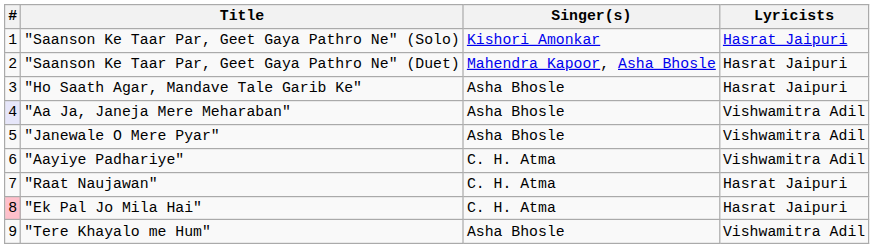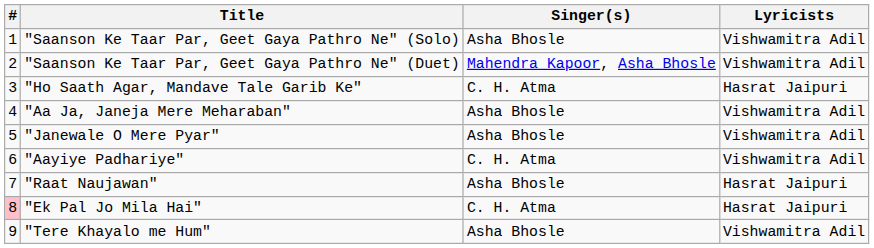 <table class="wikitable" style="font-size:95%;">
 <tr>
 <th>#</th>
 <th>Title</th>
 <th>Singer(s)</th>
 <th>Lyricists</th>
 </tr>
 <tr>
 <td>1</td>
 <td>"Saanson Ke Taar Par, Geet Gaya Pathro Ne" (Solo)</td>
-<td><a href='#'>Kishori Amonkar</a></td>
-<td><a href='#'>Hasrat Jaipuri</a></td>
+<td>Asha Bhosle</td>
+<td>Vishwamitra Adil</td>
 </tr>
 <tr>
 <td>2</td>
 <td>"Saanson Ke Taar Par, Geet Gaya Pathro Ne" (Duet)</td>
 <td><a href='#'>Mahendra Kapoor</a>, <a href='#'>Asha Bhosle</a></td>
-<td>Hasrat Jaipuri</td>
+<td>Vishwamitra Adil</td>
 </tr>
 <tr>
 <td>3</td>
 <td>"Ho Saath Agar, Mandave Tale Garib Ke"</td>
-<td>Asha Bhosle</td>
+<td>C. H. Atma</td>
 <td>Hasrat Jaipuri</td>
 </tr>
 <tr>
-<td style="background: lavender;">4</td>
+<td>4</td>
 <td>"Aa Ja, Janeja Mere Meharaban"</td>
 <td>Asha Bhosle</td>
 <td>Vishwamitra Adil</td>
 </tr>
 <tr>
 <td>5</td>
 <td>"Janewale O Mere Pyar"</td>
 <td>Asha Bhosle</td>
 <td>Vishwamitra Adil</td>
 </tr>
 <tr>
 <td>6</td>
 <td>"Aayiye Padhariye"</td>
 <td>C. H. Atma</td>
 <td>Vishwamitra Adil</td>
 </tr>
 <tr>
 <td>7</td>
 <td>"Raat Naujawan"</td>
-<td>C. H. Atma</td>
+<td>Asha Bhosle</td>
 <td>Hasrat Jaipuri</td>
 </tr>
 <tr>
 <td style="background: pink;">8</td>
 <td>"Ek Pal Jo Mila Hai"</td>
 <td>C. H. Atma</td>
 <td>Hasrat Jaipuri</td>
 </tr>
 <tr>
 <td>9</td>
 <td>"Tere Khayalo me Hum"</td>
 <td>Asha Bhosle</td>
 <td>Vishwamitra Adil</td>
 </tr>
 </table>
